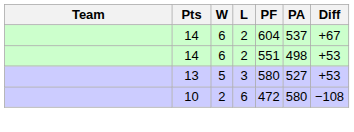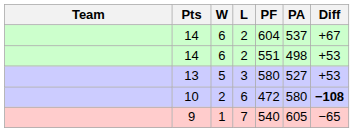 <table class=wikitable style="text-align:center">
 <tr>
 <th width=200>Team</th>
 <th width=40>Pts</th>
 <th width=20>W</th>
 <th width=20>L</th>
 <th width=20>PF</th>
 <th width=20>PA</th>
 <th width=40>Diff</th>
 </tr>
 <tr bgcolor=#ccffcc>
 <td align=left><strong></strong></td>
 <td>14</td>
 <td>6</td>
 <td>2</td>
 <td>604</td>
 <td>537</td>
 <td>+67</td>
 </tr>
 <tr bgcolor=#ccffcc>
 <td align=left><strong></strong></td>
 <td>14</td>
 <td>6</td>
 <td>2</td>
 <td>551</td>
 <td>498</td>
 <td>+53</td>
 </tr>
 <tr bgcolor=#ccccff>
 <td align=left></td>
 <td>13</td>
 <td>5</td>
 <td>3</td>
 <td>580</td>
 <td>527</td>
 <td>+53</td>
 </tr>
 <tr bgcolor=#ccccff>
 <td align=left></td>
 <td>10</td>
 <td>2</td>
 <td>6</td>
 <td>472</td>
 <td>580</td>
-<td>−108</td>
+<td><strong>−108</strong></td>
+</tr>
+<tr bgcolor=ffcccc>
+<td align=left></td>
+<td>9</td>
+<td>1</td>
+<td>7</td>
+<td>540</td>
+<td>605</td>
+<td>−65</td>
 </tr>
 </table>
